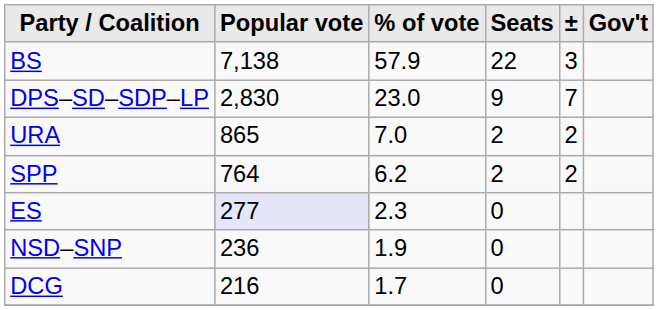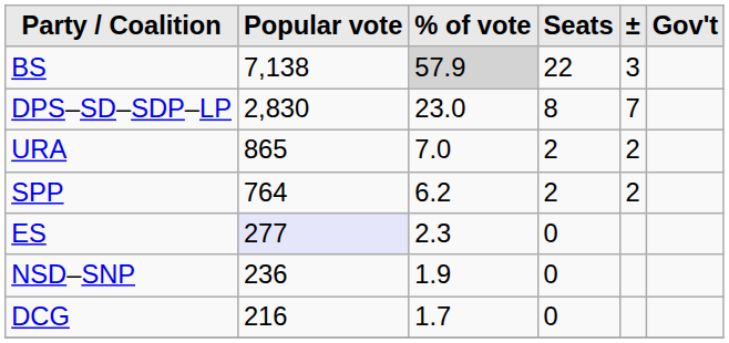 <table class="wikitable">
 <tr>
 <th style="background-color:#E9E9E9">Party / Coalition</th>
 <th style="background-color:#E9E9E9">Popular vote</th>
 <th style="background-color:#E9E9E9">% of vote</th>
 <th style="background-color:#E9E9E9">Seats</th>
 <th style="background-color:#E9E9E9">±</th>
 <th style="background-color:#E9E9E9">Gov't</th>
 </tr>
 <tr>
 <td align="left"><a href='#'>BS</a></td>
 <td>7,138</td>
-<td>57.9</td>
+<td style="background: lightgrey;">57.9</td>
 <td>22</td>
 <td>3</td>
 <td></td>
 </tr>
 <tr>
 <td align="left"><a href='#'>DPS</a>–<a href='#'>SD</a>–<a href='#'>SDP</a>–<a href='#'>LP</a></td>
 <td>2,830</td>
 <td>23.0</td>
-<td>9</td>
+<td>8</td>
 <td>7</td>
 <td></td>
 </tr>
 <tr>
 <td align="left"><a href='#'>URA</a></td>
 <td>865</td>
 <td>7.0</td>
 <td>2</td>
 <td>2</td>
 <td></td>
 </tr>
 <tr>
 <td align="left"><a href='#'>SPP</a></td>
 <td>764</td>
 <td>6.2</td>
 <td>2</td>
 <td>2</td>
 <td></td>
 </tr>
 <tr>
 <td align="left"><a href='#'>ES</a></td>
 <td style="background: lavender;">277</td>
 <td>2.3</td>
 <td>0</td>
 <td></td>
 <td></td>
 </tr>
 <tr>
 <td align="left"><a href='#'>NSD</a>–<a href='#'>SNP</a></td>
 <td>236</td>
 <td>1.9</td>
 <td>0</td>
 <td></td>
 <td></td>
 </tr>
 <tr>
 <td align="left"><a href='#'>DCG</a></td>
 <td>216</td>
 <td>1.7</td>
 <td>0</td>
 <td></td>
 <td></td>
 </tr>
 <tr>
 </tr>
 </table>
